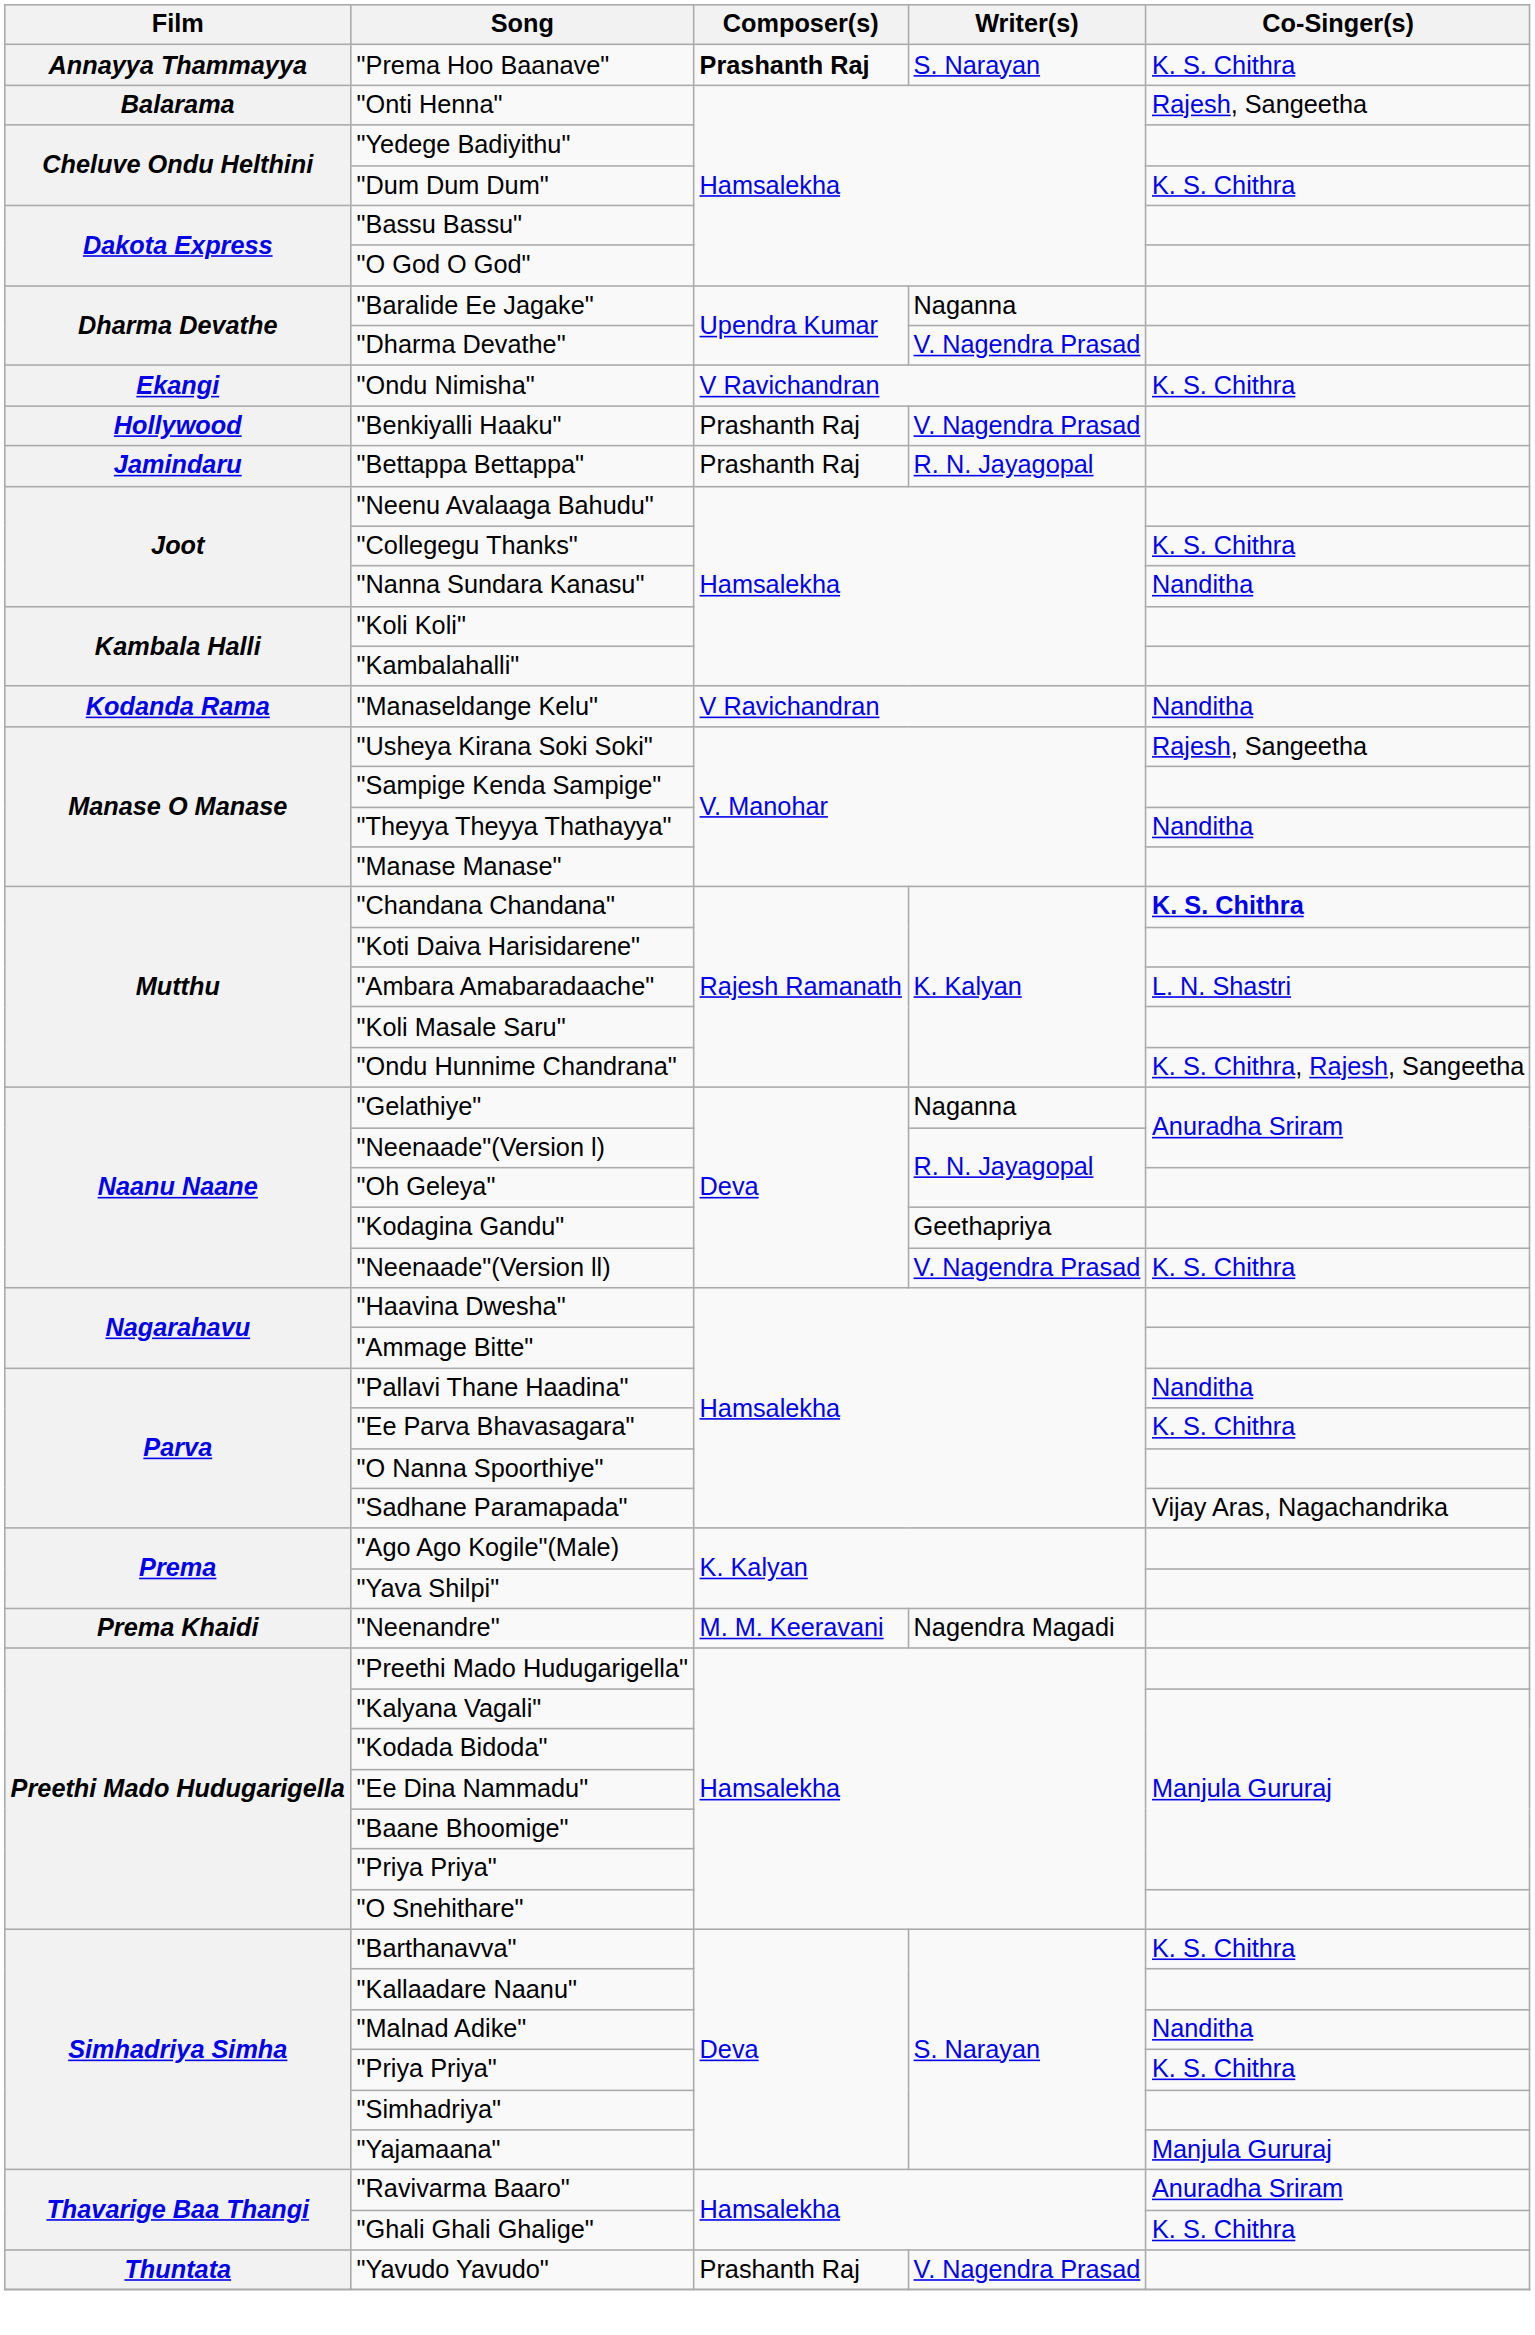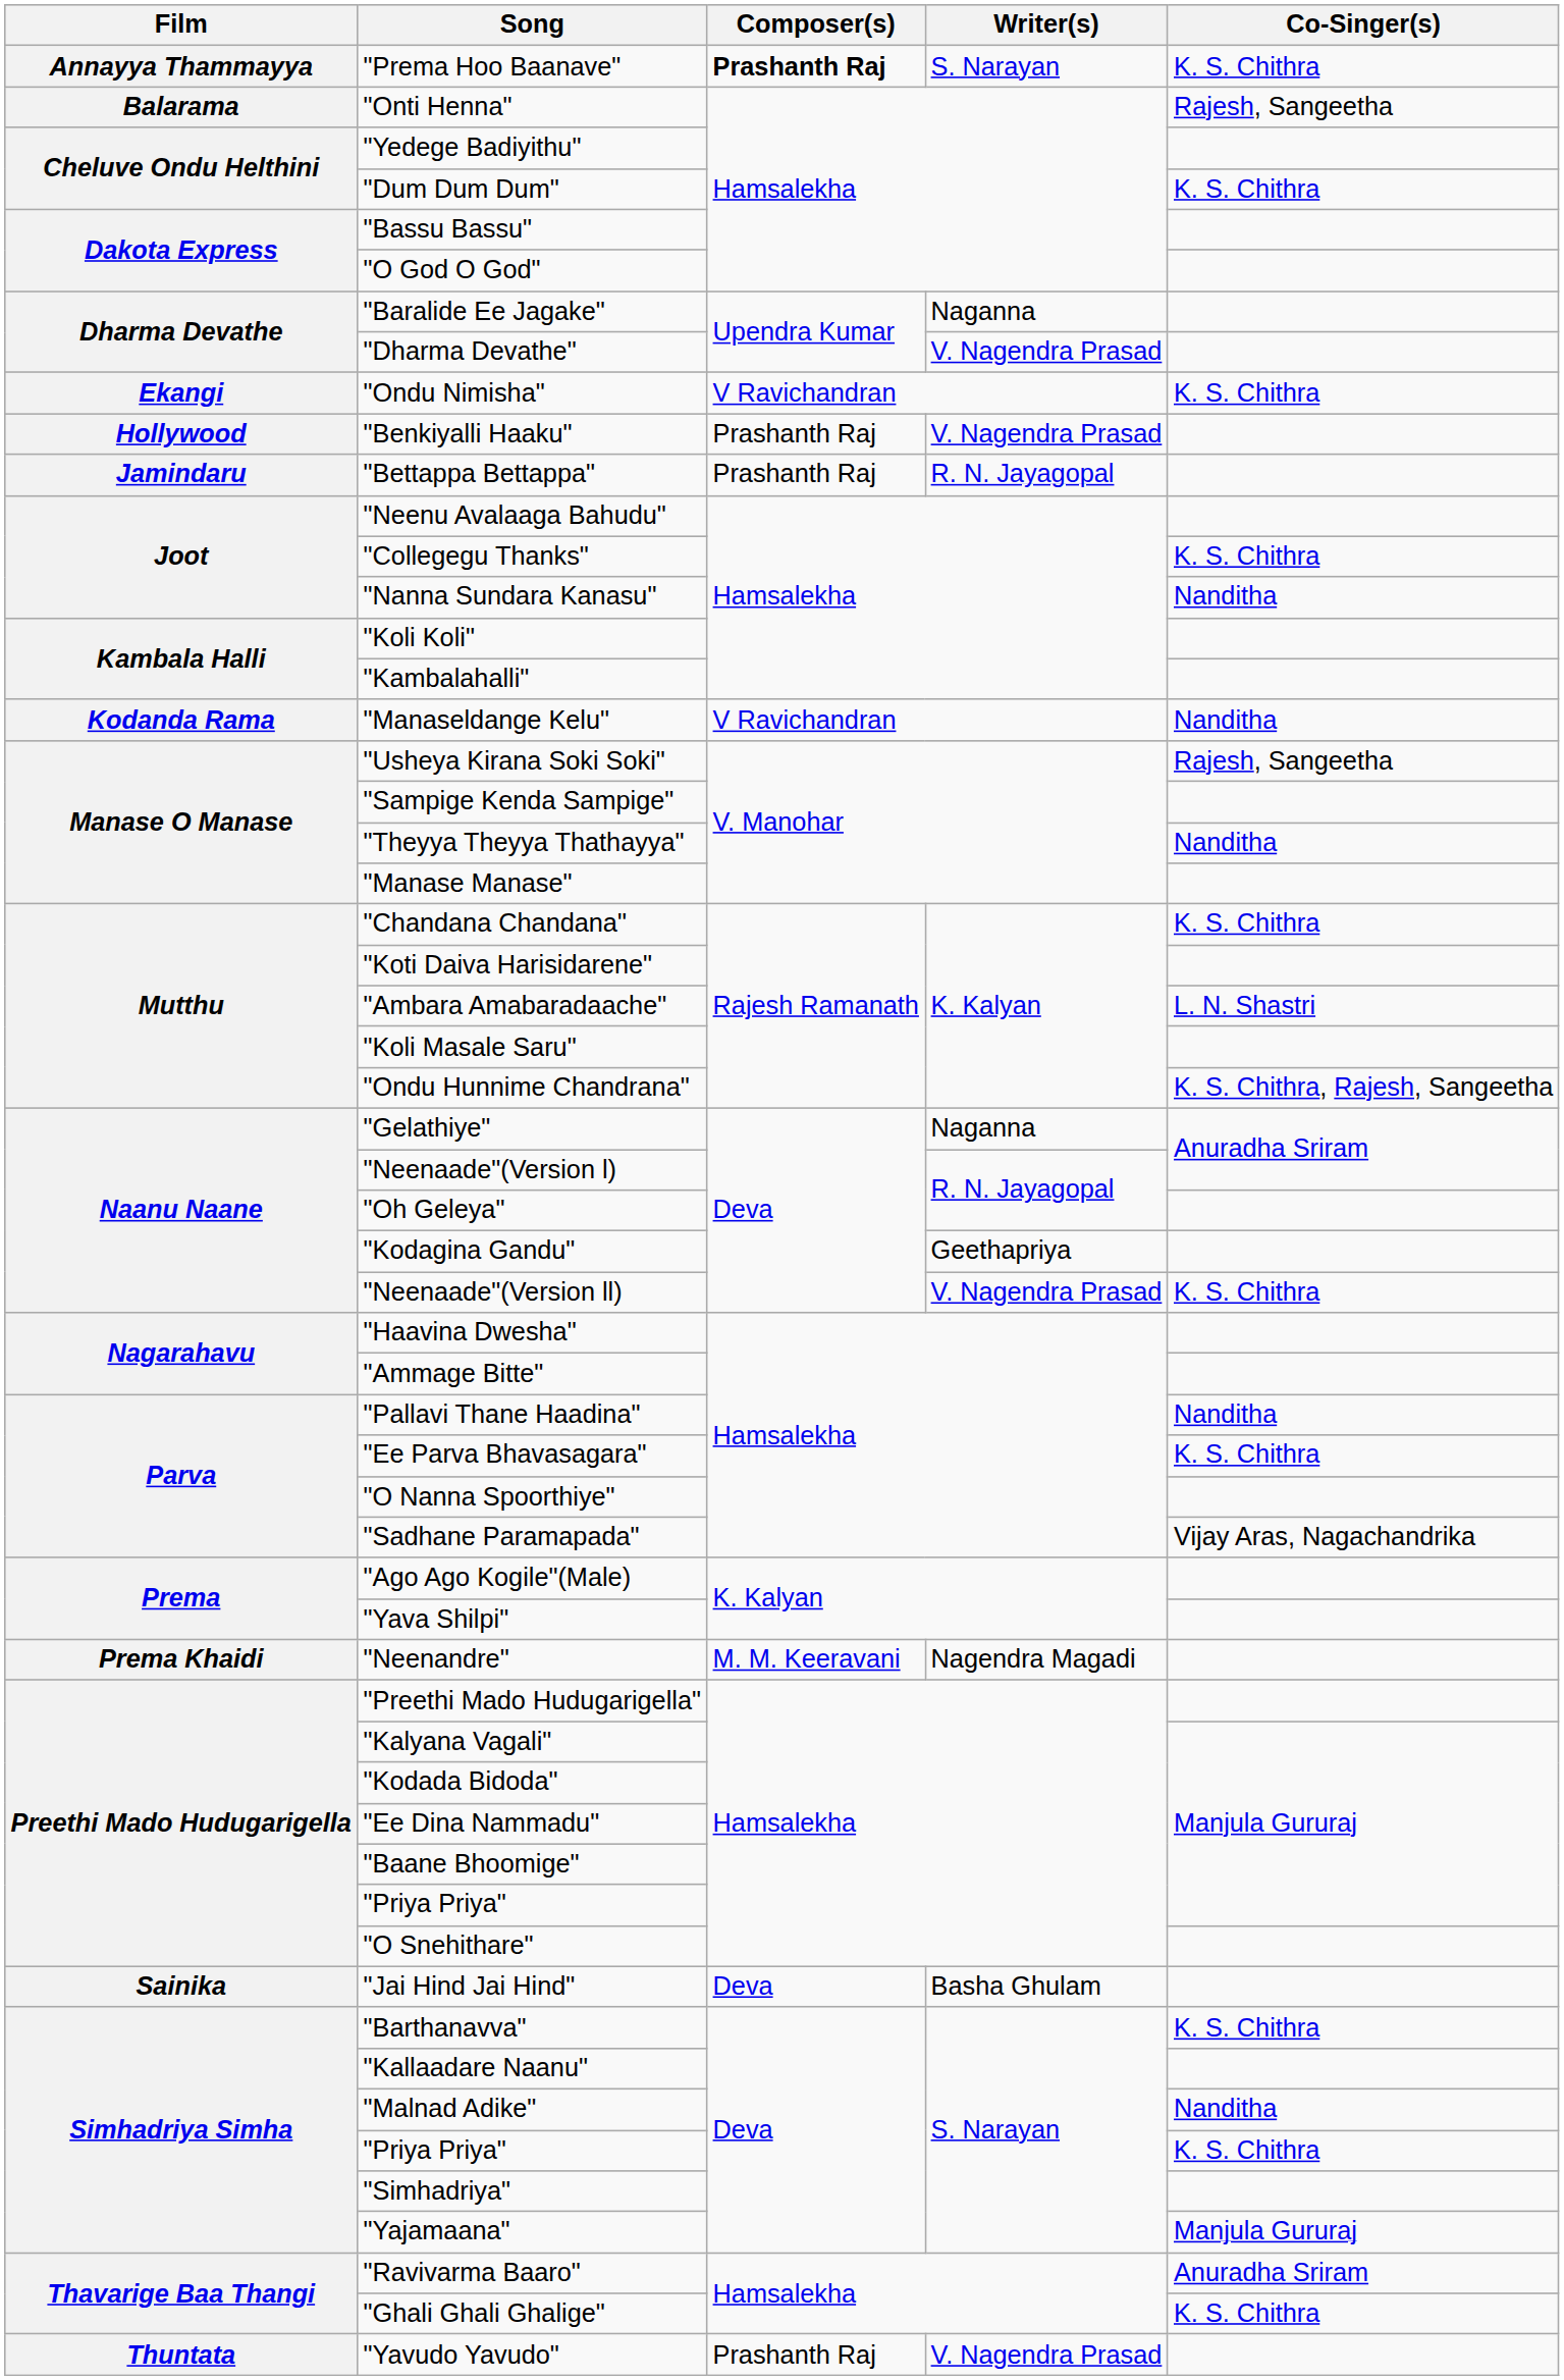 <table class="wikitable">
 <tr>
 <th>Film</th>
 <th>Song</th>
 <th>Composer(s)</th>
 <th>Writer(s)</th>
 <th>Co-Singer(s)</th>
 </tr>
 <tr>
 <th><em>Annayya Thammayya</em></th>
 <td>"Prema Hoo Baanave"</td>
 <td><strong>Prashanth Raj</strong></td>
 <td><a href='#'>S. Narayan</a></td>
 <td><a href='#'>K. S. Chithra</a></td>
 </tr>
 <tr>
 <th><em>Balarama</em></th>
 <td>"Onti Henna"</td>
 <td colspan="2" rowspan="5"><a href='#'>Hamsalekha</a></td>
 <td><a href='#'>Rajesh</a>, Sangeetha</td>
 </tr>
 <tr>
 <th rowspan="2"><em>Cheluve Ondu Helthini</em></th>
 <td>"Yedege Badiyithu"</td>
 <td></td>
 </tr>
 <tr>
 <td>"Dum Dum Dum"</td>
 <td><a href='#'>K. S. Chithra</a></td>
 </tr>
 <tr>
 <th rowspan="2"><em><a href='#'>Dakota Express</a></em></th>
 <td>"Bassu Bassu"</td>
 <td></td>
 </tr>
 <tr>
 <td>"O God O God"</td>
 <td></td>
 </tr>
 <tr>
 <th rowspan="2"><em>Dharma Devathe</em></th>
 <td>"Baralide Ee Jagake"</td>
 <td rowspan="2"><a href='#'>Upendra Kumar</a></td>
 <td>Naganna</td>
 <td></td>
 </tr>
 <tr>
 <td>"Dharma Devathe"</td>
 <td><a href='#'>V. Nagendra Prasad</a></td>
 <td></td>
 </tr>
 <tr>
 <th><em><a href='#'>Ekangi</a></em></th>
 <td>"Ondu Nimisha"</td>
 <td colspan="2"><a href='#'>V Ravichandran</a></td>
 <td><a href='#'>K. S. Chithra</a></td>
 </tr>
 <tr>
 <th><a href='#'><em>Hollywood</em></a></th>
 <td>"Benkiyalli Haaku"</td>
 <td>Prashanth Raj</td>
 <td><a href='#'>V. Nagendra Prasad</a></td>
 <td></td>
 </tr>
 <tr>
 <th><em><a href='#'>Jamindaru</a></em></th>
 <td>"Bettappa Bettappa"</td>
 <td>Prashanth Raj</td>
 <td><a href='#'>R. N. Jayagopal</a></td>
 <td></td>
 </tr>
 <tr>
 <th rowspan="3"><em>Joot</em></th>
 <td>"Neenu Avalaaga Bahudu"</td>
 <td colspan="2" rowspan="5"><a href='#'>Hamsalekha</a></td>
 <td></td>
 </tr>
 <tr>
 <td>"Collegegu Thanks"</td>
 <td><a href='#'>K. S. Chithra</a></td>
 </tr>
 <tr>
 <td>"Nanna Sundara Kanasu"</td>
 <td><a href='#'>Nanditha</a></td>
 </tr>
 <tr>
 <th rowspan="2"><em>Kambala Halli</em></th>
 <td>"Koli Koli"</td>
 <td></td>
 </tr>
 <tr>
 <td>"Kambalahalli"</td>
 <td></td>
 </tr>
 <tr>
 <th><em><a href='#'>Kodanda Rama</a></em></th>
 <td>"Manaseldange Kelu"</td>
 <td colspan="2"><a href='#'>V Ravichandran</a></td>
 <td><a href='#'>Nanditha</a></td>
 </tr>
 <tr>
 <th rowspan="4"><em>Manase O Manase</em></th>
 <td>"Usheya Kirana Soki Soki"</td>
 <td colspan="2" rowspan="4"><a href='#'>V. Manohar</a></td>
 <td><a href='#'>Rajesh</a>, Sangeetha</td>
 </tr>
 <tr>
 <td>"Sampige Kenda Sampige"</td>
 <td></td>
 </tr>
 <tr>
 <td>"Theyya Theyya Thathayya"</td>
 <td><a href='#'>Nanditha</a></td>
 </tr>
 <tr>
 <td>"Manase Manase"</td>
 <td></td>
 </tr>
 <tr>
 <th rowspan="5"><em>Mutthu</em></th>
 <td>"Chandana Chandana"</td>
 <td rowspan="5"><a href='#'>Rajesh Ramanath</a></td>
 <td rowspan="5"><a href='#'>K. Kalyan</a></td>
-<td><strong><a href='#'>K. S. Chithra</a></strong></td>
+<td><a href='#'>K. S. Chithra</a></td>
 </tr>
 <tr>
 <td>"Koti Daiva Harisidarene"</td>
 <td></td>
 </tr>
 <tr>
 <td>"Ambara Amabaradaache"</td>
 <td><a href='#'>L. N. Shastri</a></td>
 </tr>
 <tr>
 <td>"Koli Masale Saru"</td>
 <td></td>
 </tr>
 <tr>
 <td>"Ondu Hunnime Chandrana"</td>
 <td><a href='#'>K. S. Chithra</a>, <a href='#'>Rajesh</a>, Sangeetha</td>
 </tr>
 <tr>
 <th rowspan="5"><em><a href='#'>Naanu Naane</a></em></th>
 <td>"Gelathiye"</td>
 <td rowspan="5"><a href='#'>Deva</a></td>
 <td>Naganna</td>
 <td rowspan="2"><a href='#'>Anuradha Sriram</a></td>
 </tr>
 <tr>
 <td>"Neenaade"(Version l)</td>
 <td rowspan="2"><a href='#'>R. N. Jayagopal</a></td>
 </tr>
 <tr>
 <td>"Oh Geleya"</td>
 <td></td>
 </tr>
 <tr>
 <td>"Kodagina Gandu"</td>
 <td>Geethapriya</td>
 <td></td>
 </tr>
 <tr>
 <td>"Neenaade"(Version ll)</td>
 <td><a href='#'>V. Nagendra Prasad</a></td>
 <td><a href='#'>K. S. Chithra</a></td>
 </tr>
 <tr>
 <th rowspan="2"><a href='#'><em>Nagarahavu</em></a></th>
 <td>"Haavina Dwesha"</td>
 <td colspan="2" rowspan="6"><a href='#'>Hamsalekha</a></td>
 <td></td>
 </tr>
 <tr>
 <td>"Ammage Bitte"</td>
 <td></td>
 </tr>
 <tr>
 <th rowspan="4"><em><a href='#'>Parva</a></em></th>
 <td>"Pallavi Thane Haadina"</td>
 <td><a href='#'>Nanditha</a></td>
 </tr>
 <tr>
 <td>"Ee Parva Bhavasagara"</td>
 <td><a href='#'>K. S. Chithra</a></td>
 </tr>
 <tr>
 <td>"O Nanna Spoorthiye"</td>
 <td></td>
 </tr>
 <tr>
 <td>"Sadhane Paramapada"</td>
 <td>Vijay Aras, Nagachandrika</td>
 </tr>
 <tr>
 <th rowspan="2"><em><a href='#'>Prema</a></em></th>
 <td>"Ago Ago Kogile"(Male)</td>
 <td colspan="2" rowspan="2"><a href='#'>K. Kalyan</a></td>
 <td></td>
 </tr>
 <tr>
 <td>"Yava Shilpi"</td>
 <td></td>
 </tr>
 <tr>
 <th><em>Prema Khaidi</em></th>
 <td>"Neenandre"</td>
 <td><a href='#'>M. M. Keeravani</a></td>
 <td>Nagendra Magadi</td>
 <td></td>
 </tr>
 <tr>
 <th rowspan="7"><em>Preethi Mado Hudugarigella</em></th>
 <td>"Preethi Mado Hudugarigella"</td>
 <td colspan="2" rowspan="7"><a href='#'>Hamsalekha</a></td>
 <td></td>
 </tr>
 <tr>
 <td>"Kalyana Vagali"</td>
 <td rowspan="5"><a href='#'>Manjula Gururaj</a></td>
 </tr>
 <tr>
 <td>"Kodada Bidoda"</td>
 </tr>
 <tr>
 <td>"Ee Dina Nammadu"</td>
 </tr>
 <tr>
 <td>"Baane Bhoomige"</td>
 </tr>
 <tr>
 <td>"Priya Priya"</td>
 </tr>
 <tr>
 <td>"O Snehithare"</td>
 <td></td>
 </tr>
 <tr>
+<th><em>Sainika</em></th>
+<td>"Jai Hind Jai Hind"</td>
+<td><a href='#'>Deva</a></td>
+<td>Basha Ghulam</td>
+<td></td>
+</tr>
+<tr>
 <th rowspan="6"><em><a href='#'>Simhadriya Simha</a></em></th>
 <td>"Barthanavva"</td>
 <td rowspan="6"><a href='#'>Deva</a></td>
 <td rowspan="6"><a href='#'>S. Narayan</a></td>
 <td><a href='#'>K. S. Chithra</a></td>
 </tr>
 <tr>
 <td>"Kallaadare Naanu"</td>
 <td></td>
 </tr>
 <tr>
 <td>"Malnad Adike"</td>
 <td><a href='#'>Nanditha</a></td>
 </tr>
 <tr>
 <td>"Priya Priya"</td>
 <td><a href='#'>K. S. Chithra</a></td>
 </tr>
 <tr>
 <td>"Simhadriya"</td>
 <td></td>
 </tr>
 <tr>
 <td>"Yajamaana"</td>
 <td><a href='#'>Manjula Gururaj</a></td>
 </tr>
 <tr>
 <th rowspan="2"><em><a href='#'>Thavarige Baa Thangi</a></em></th>
 <td>"Ravivarma Baaro"</td>
 <td colspan="2" rowspan="2"><a href='#'>Hamsalekha</a></td>
 <td><a href='#'>Anuradha Sriram</a></td>
 </tr>
 <tr>
 <td>"Ghali Ghali Ghalige"</td>
 <td><a href='#'>K. S. Chithra</a></td>
 </tr>
 <tr>
 <th><a href='#'><em>Thuntata</em></a></th>
 <td>"Yavudo Yavudo"</td>
 <td>Prashanth Raj</td>
 <td><a href='#'>V. Nagendra Prasad</a></td>
 <td></td>
 </tr>
 <tr>
 </tr>
 </table>
